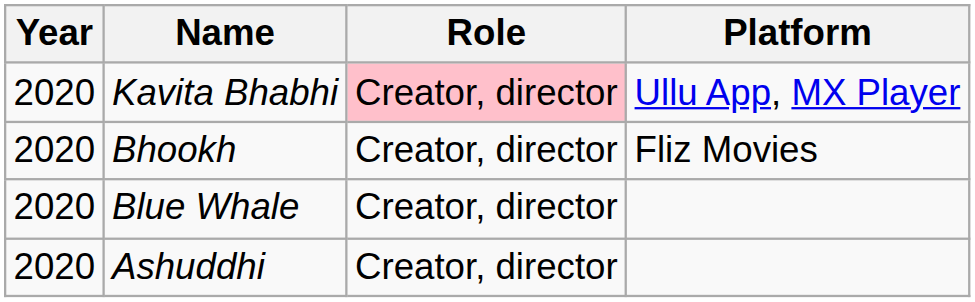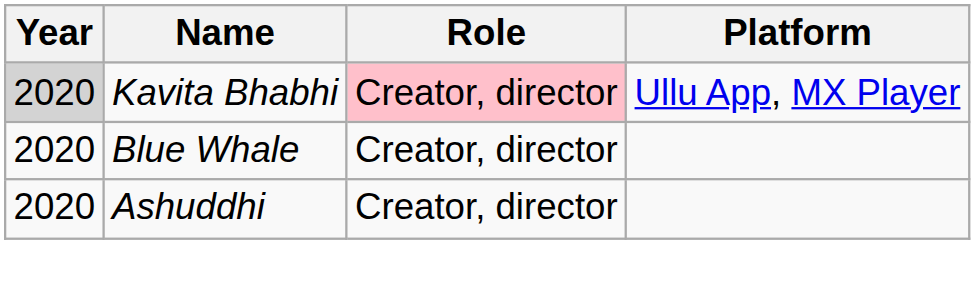 <table class="wikitable" text-align:center;">
 <tr>
 <th>Year</th>
 <th>Name</th>
 <th>Role</th>
 <th>Platform</th>
 </tr>
 <tr>
-<td>2020</td>
+<td style="background: lightgrey;">2020</td>
 <td><em>Kavita Bhabhi</em></td>
 <td style="background: pink;">Creator, director</td>
 <td><a href='#'>Ullu App</a>, <a href='#'>MX Player</a></td>
-</tr>
-<tr>
-<td>2020</td>
-<td><em>Bhookh</em></td>
-<td>Creator, director</td>
-<td>Fliz Movies</td>
 </tr>
 <tr>
 <td>2020</td>
 <td><em>Blue Whale</em></td>
 <td>Creator, director</td>
 <td></td>
 </tr>
 <tr>
 <td>2020</td>
 <td><em>Ashuddhi</em></td>
 <td>Creator, director</td>
 <td></td>
 </tr>
 </table>
